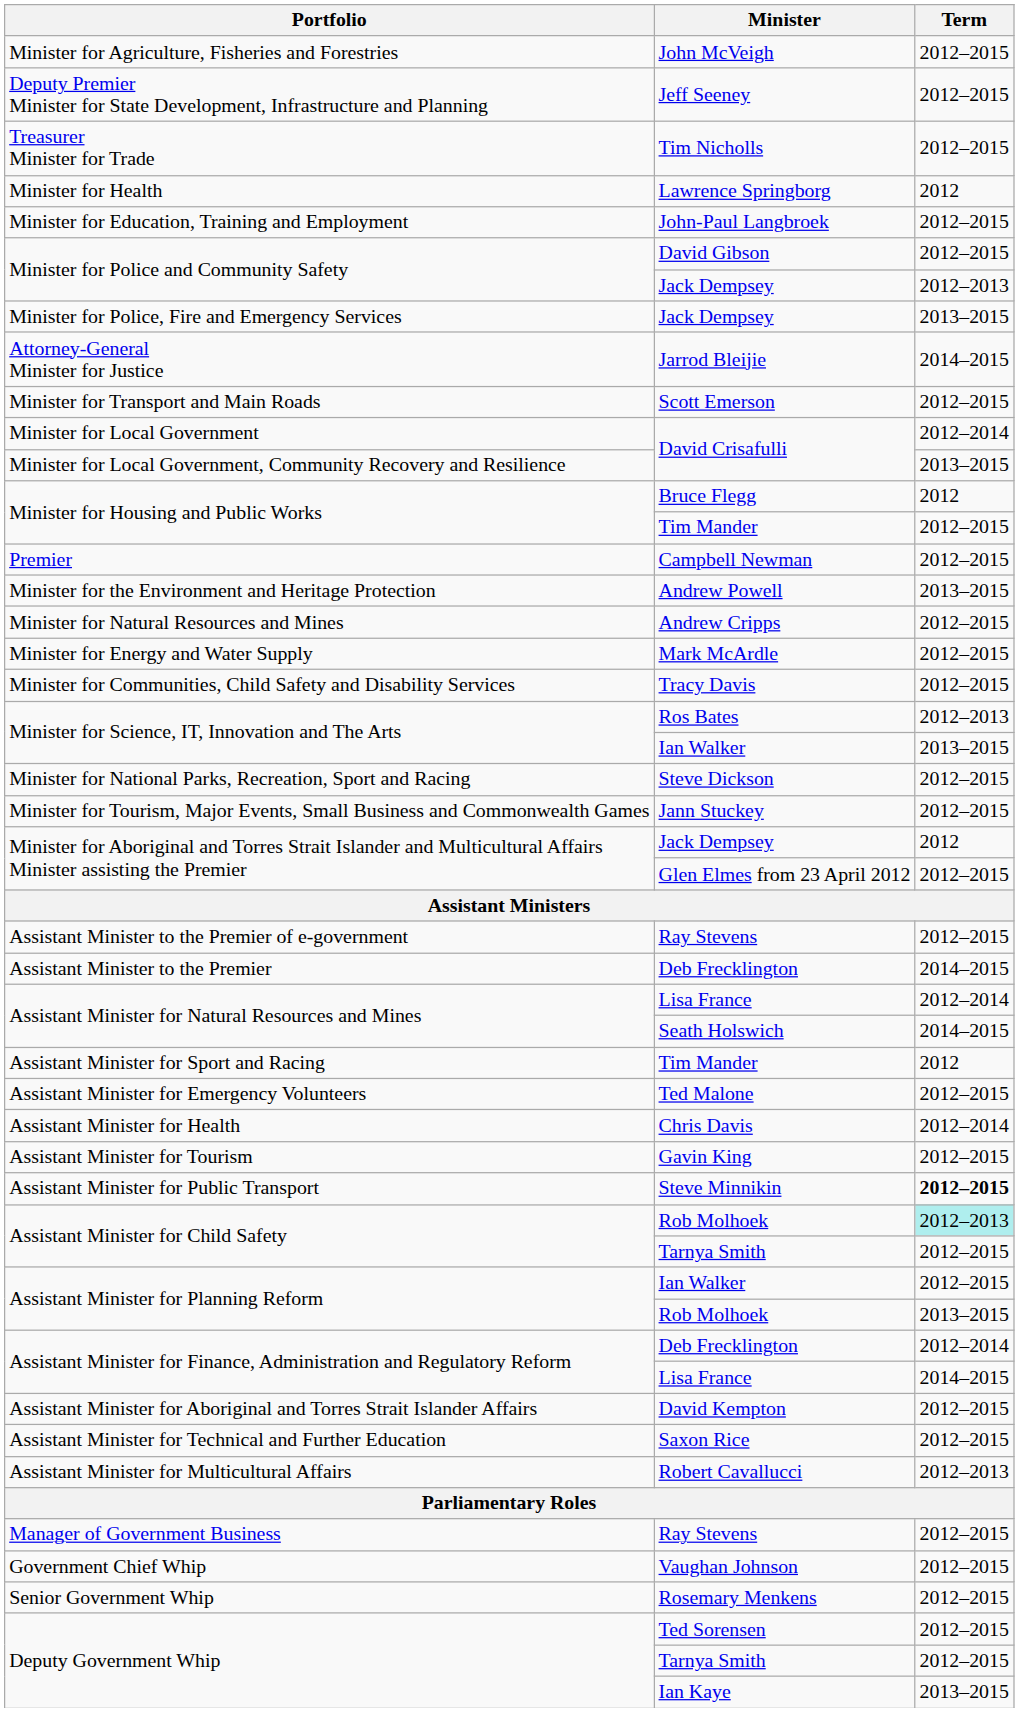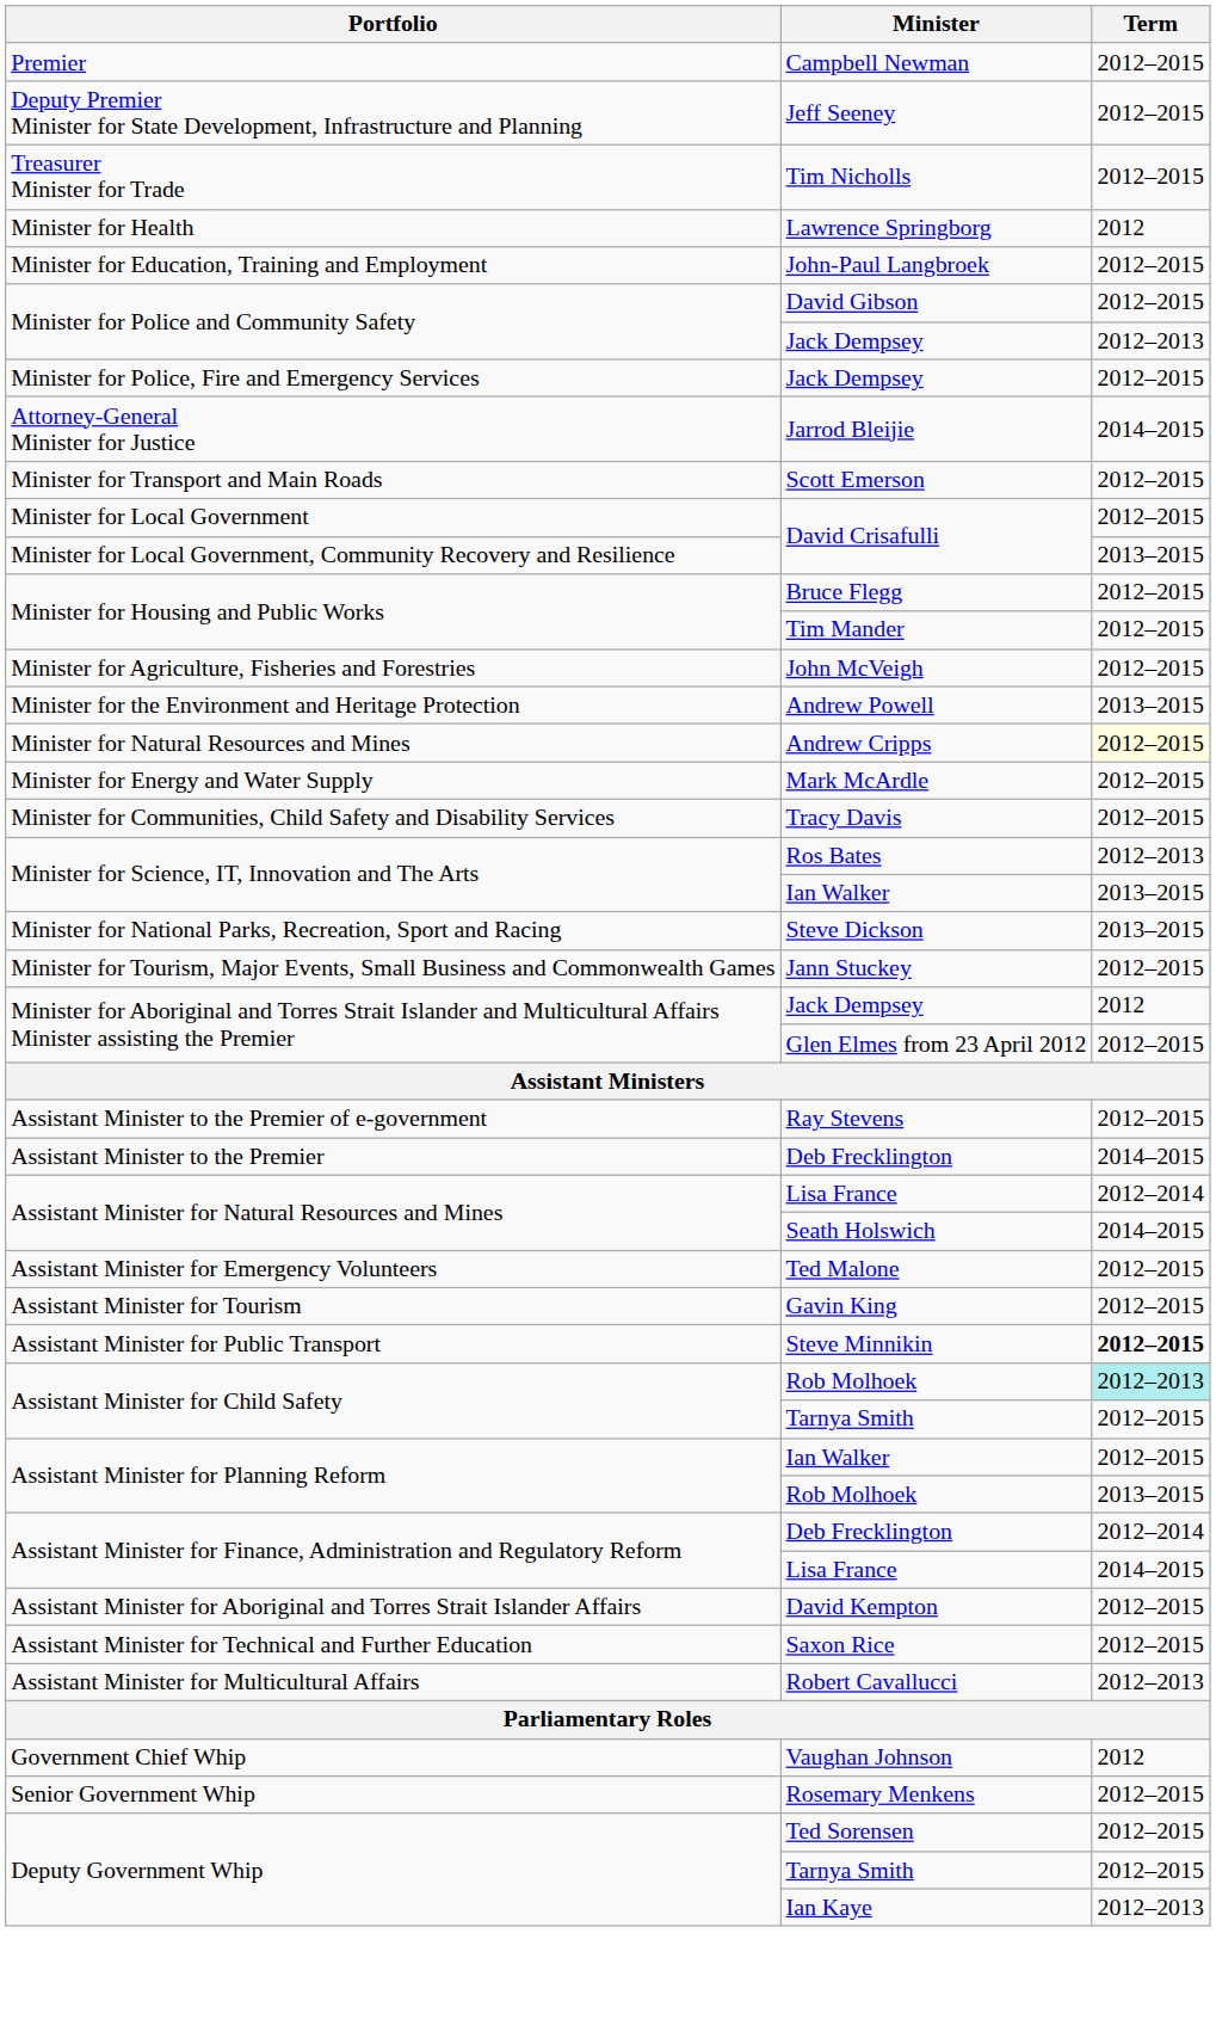 <table class=wikitable>
 <tr>
 <th>Portfolio</th>
 <th>Minister</th>
 <th>Term</th>
 </tr>
 <tr>
-<td>Minister for Agriculture, Fisheries and Forestries</td>
-<td><a href='#'>John McVeigh</a></td>
+<td><a href='#'>Premier</a></td>
+<td><a href='#'>Campbell Newman</a></td>
 <td>2012–2015</td>
 </tr>
 <tr>
 <td><a href='#'>Deputy Premier</a><br>Minister for State Development, Infrastructure and Planning</td>
 <td><a href='#'>Jeff Seeney</a></td>
 <td>2012–2015</td>
 </tr>
 <tr>
 <td><a href='#'>Treasurer</a><br>Minister for Trade</td>
 <td><a href='#'>Tim Nicholls</a></td>
 <td>2012–2015</td>
 </tr>
 <tr>
 <td>Minister for Health</td>
 <td><a href='#'>Lawrence Springborg</a></td>
 <td>2012</td>
 </tr>
 <tr>
 <td>Minister for Education, Training and Employment</td>
 <td><a href='#'>John-Paul Langbroek</a></td>
 <td>2012–2015</td>
 </tr>
 <tr>
 <td rowspan=2>Minister for Police and Community Safety</td>
 <td><a href='#'>David Gibson</a></td>
 <td>2012–2015</td>
 </tr>
 <tr>
 <td><a href='#'>Jack Dempsey</a></td>
 <td>2012–2013</td>
 </tr>
 <tr>
 <td>Minister for Police, Fire and Emergency Services</td>
 <td><a href='#'>Jack Dempsey</a></td>
-<td>2013–2015</td>
+<td>2012–2015</td>
 </tr>
 <tr>
 <td><a href='#'>Attorney-General</a><br>Minister for Justice</td>
 <td><a href='#'>Jarrod Bleijie</a></td>
 <td>2014–2015</td>
 </tr>
 <tr>
 <td>Minister for Transport and Main Roads</td>
 <td><a href='#'>Scott Emerson</a></td>
 <td>2012–2015</td>
 </tr>
 <tr>
 <td>Minister for Local Government</td>
 <td rowspan=2><a href='#'>David Crisafulli</a></td>
-<td>2012–2014</td>
+<td>2012–2015</td>
 </tr>
 <tr>
 <td>Minister for Local Government, Community Recovery and Resilience</td>
 <td>2013–2015</td>
 </tr>
 <tr>
 <td rowspan=2>Minister for Housing and Public Works</td>
 <td><a href='#'>Bruce Flegg</a></td>
-<td>2012</td>
+<td>2012–2015</td>
 </tr>
 <tr>
 <td><a href='#'>Tim Mander</a></td>
 <td>2012–2015</td>
 </tr>
 <tr>
-<td><a href='#'>Premier</a></td>
-<td><a href='#'>Campbell Newman</a></td>
+<td>Minister for Agriculture, Fisheries and Forestries</td>
+<td><a href='#'>John McVeigh</a></td>
 <td>2012–2015</td>
 </tr>
 <tr>
 <td>Minister for the Environment and Heritage Protection</td>
 <td><a href='#'>Andrew Powell</a></td>
 <td>2013–2015</td>
 </tr>
 <tr>
 <td>Minister for Natural Resources and Mines</td>
 <td><a href='#'>Andrew Cripps</a></td>
-<td>2012–2015</td>
+<td style="background: lightyellow;">2012–2015</td>
 </tr>
 <tr>
 <td>Minister for Energy and Water Supply</td>
 <td><a href='#'>Mark McArdle</a></td>
 <td>2012–2015</td>
 </tr>
 <tr>
 <td>Minister for Communities, Child Safety and Disability Services</td>
 <td><a href='#'>Tracy Davis</a></td>
 <td>2012–2015</td>
 </tr>
 <tr>
 <td rowspan=2>Minister for Science, IT, Innovation and The Arts</td>
 <td><a href='#'>Ros Bates</a></td>
 <td>2012–2013</td>
 </tr>
 <tr>
 <td><a href='#'>Ian Walker</a></td>
 <td>2013–2015</td>
 </tr>
 <tr>
 <td>Minister for National Parks, Recreation, Sport and Racing</td>
 <td><a href='#'>Steve Dickson</a></td>
-<td>2012–2015</td>
+<td>2013–2015</td>
 </tr>
 <tr>
 <td>Minister for Tourism, Major Events, Small Business and Commonwealth Games</td>
 <td><a href='#'>Jann Stuckey</a></td>
 <td>2012–2015</td>
 </tr>
 <tr>
 <td rowspan=2>Minister for Aboriginal and Torres Strait Islander and Multicultural Affairs<br>Minister assisting the Premier</td>
 <td><a href='#'>Jack Dempsey</a></td>
 <td>2012</td>
 </tr>
 <tr>
 <td><a href='#'>Glen Elmes</a> from 23 April 2012</td>
 <td>2012–2015</td>
 </tr>
 <tr>
 <th colspan=3>Assistant Ministers</th>
 </tr>
 <tr>
 <td>Assistant Minister to the Premier of e-government</td>
 <td><a href='#'>Ray Stevens</a></td>
 <td>2012–2015</td>
 </tr>
 <tr>
 <td>Assistant Minister to the Premier</td>
 <td><a href='#'>Deb Frecklington</a></td>
 <td>2014–2015</td>
 </tr>
 <tr>
 <td rowspan=2>Assistant Minister for Natural Resources and Mines</td>
 <td><a href='#'>Lisa France</a></td>
 <td>2012–2014</td>
 </tr>
 <tr>
 <td><a href='#'>Seath Holswich</a></td>
 <td>2014–2015</td>
 </tr>
 <tr>
-<td>Assistant Minister for Sport and Racing</td>
-<td><a href='#'>Tim Mander</a></td>
-<td>2012</td>
-</tr>
-<tr>
 <td>Assistant Minister for Emergency Volunteers</td>
 <td><a href='#'>Ted Malone</a></td>
 <td>2012–2015</td>
-</tr>
-<tr>
-<td>Assistant Minister for Health</td>
-<td><a href='#'>Chris Davis</a></td>
-<td>2012–2014</td>
 </tr>
 <tr>
 <td>Assistant Minister for Tourism</td>
 <td><a href='#'>Gavin King</a></td>
 <td>2012–2015</td>
 </tr>
 <tr>
 <td>Assistant Minister for Public Transport</td>
 <td><a href='#'>Steve Minnikin</a></td>
 <td><strong>2012–2015</strong></td>
 </tr>
 <tr>
 <td rowspan=2>Assistant Minister for Child Safety</td>
 <td><a href='#'>Rob Molhoek</a></td>
 <td style="background: paleturquoise;">2012–2013</td>
 </tr>
 <tr>
 <td><a href='#'>Tarnya Smith</a></td>
 <td>2012–2015</td>
 </tr>
 <tr>
 <td rowspan=2>Assistant Minister for Planning Reform</td>
 <td><a href='#'>Ian Walker</a></td>
 <td>2012–2015</td>
 </tr>
 <tr>
 <td><a href='#'>Rob Molhoek</a></td>
 <td>2013–2015</td>
 </tr>
 <tr>
 <td rowspan=2>Assistant Minister for Finance, Administration and Regulatory Reform</td>
 <td><a href='#'>Deb Frecklington</a></td>
 <td>2012–2014</td>
 </tr>
 <tr>
 <td><a href='#'>Lisa France</a></td>
 <td>2014–2015</td>
 </tr>
 <tr>
 <td>Assistant Minister for Aboriginal and Torres Strait Islander Affairs</td>
 <td><a href='#'>David Kempton</a></td>
 <td>2012–2015</td>
 </tr>
 <tr>
 <td>Assistant Minister for Technical and Further Education</td>
 <td><a href='#'>Saxon Rice</a></td>
 <td>2012–2015</td>
 </tr>
 <tr>
 <td>Assistant Minister for Multicultural Affairs</td>
 <td><a href='#'>Robert Cavallucci</a></td>
 <td>2012–2013</td>
 </tr>
 <tr>
 <th colspan=3>Parliamentary Roles</th>
 </tr>
 <tr>
-<td><a href='#'>Manager of Government Business</a></td>
-<td><a href='#'>Ray Stevens</a></td>
-<td>2012–2015</td>
-</tr>
-<tr>
 <td>Government Chief Whip</td>
 <td><a href='#'>Vaughan Johnson</a></td>
-<td>2012–2015</td>
+<td>2012</td>
 </tr>
 <tr>
 <td>Senior Government Whip</td>
 <td><a href='#'>Rosemary Menkens</a></td>
 <td>2012–2015</td>
 </tr>
 <tr>
 <td rowspan=3>Deputy Government Whip</td>
 <td><a href='#'>Ted Sorensen</a></td>
 <td>2012–2015</td>
 </tr>
 <tr>
 <td><a href='#'>Tarnya Smith</a></td>
 <td>2012–2015</td>
 </tr>
 <tr>
 <td><a href='#'>Ian Kaye</a></td>
-<td>2013–2015</td>
+<td>2012–2013</td>
 </tr>
 </table>
